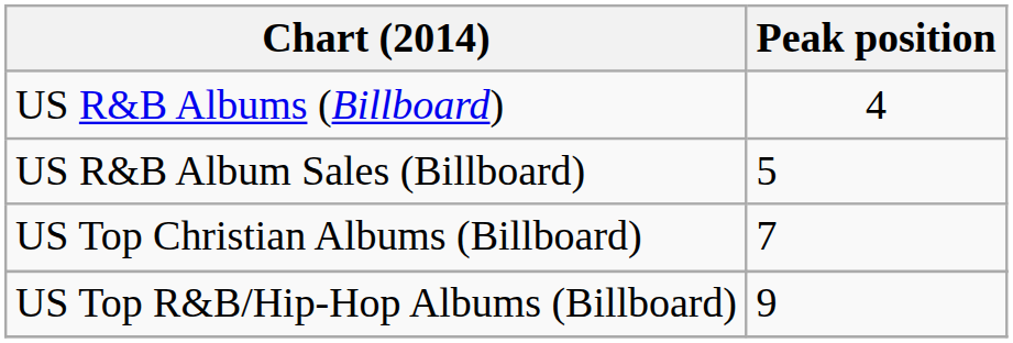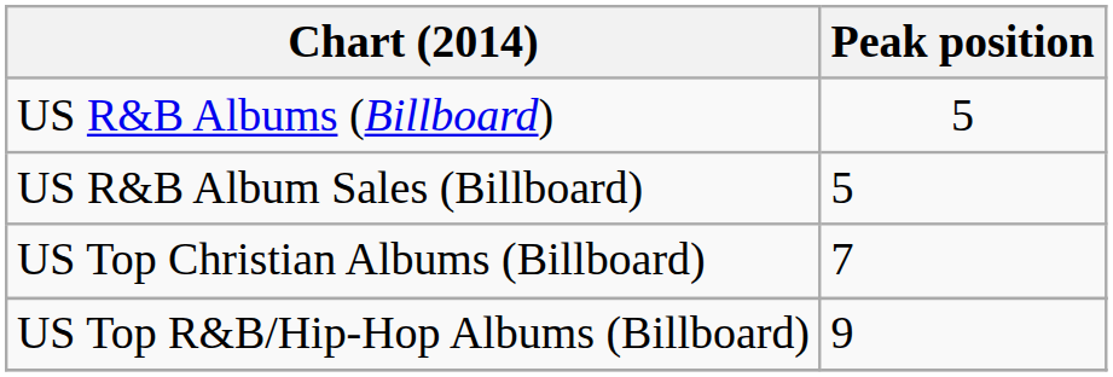 <table class="wikitable sortable" border="1">
 <tr>
 <th>Chart (2014)</th>
 <th>Peak position</th>
 </tr>
 <tr>
 <td>US <a href='#'>R&B Albums</a> (<em><a href='#'>Billboard</a></em>)</td>
-<td align="center">4</td>
+<td align="center">5</td>
 </tr>
 <tr>
 <td>US R&B Album Sales (Billboard)</td>
 <td>5</td>
 </tr>
 <tr>
 <td>US Top Christian Albums (Billboard)</td>
 <td>7</td>
 </tr>
 <tr>
 </tr>
 <tr>
 <td>US Top R&B/Hip-Hop Albums (Billboard)</td>
 <td>9</td>
 </tr>
 <tr>
 </tr>
 </table>
